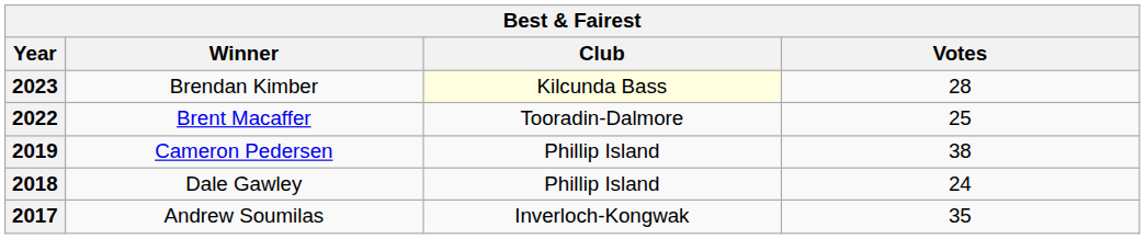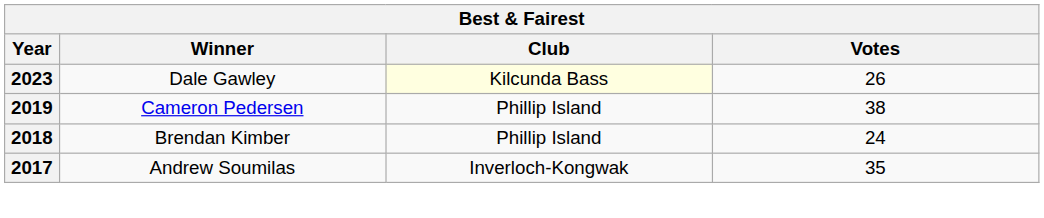 <table class="wikitable sortable" style="width:70%; text-align:center; font-size:100%;">
 <tr>
 <th colspan=4>Best & Fairest</th>
 </tr>
 <tr>
 <th width=30px>Year</th>
 <th width=250px>Winner</th>
 <th width=250px>Club</th>
 <th width=250px>Votes</th>
 </tr>
 <tr>
 <th>2023</th>
-<td>Brendan Kimber</td>
+<td>Dale Gawley</td>
 <td style="background: lightyellow;">Kilcunda Bass</td>
-<td>28</td>
-</tr>
-<tr>
-<th>2022</th>
-<td><a href='#'>Brent Macaffer</a></td>
-<td>Tooradin-Dalmore</td>
-<td>25</td>
+<td>26</td>
 </tr>
 <tr>
 <th>2019</th>
 <td><a href='#'>Cameron Pedersen</a></td>
 <td>Phillip Island</td>
 <td>38</td>
 </tr>
 <tr>
 <th>2018</th>
-<td>Dale Gawley</td>
+<td>Brendan Kimber</td>
 <td>Phillip Island</td>
 <td>24</td>
 </tr>
 <tr>
 <th>2017</th>
 <td>Andrew Soumilas</td>
 <td>Inverloch-Kongwak</td>
 <td>35</td>
 </tr>
 </table>
